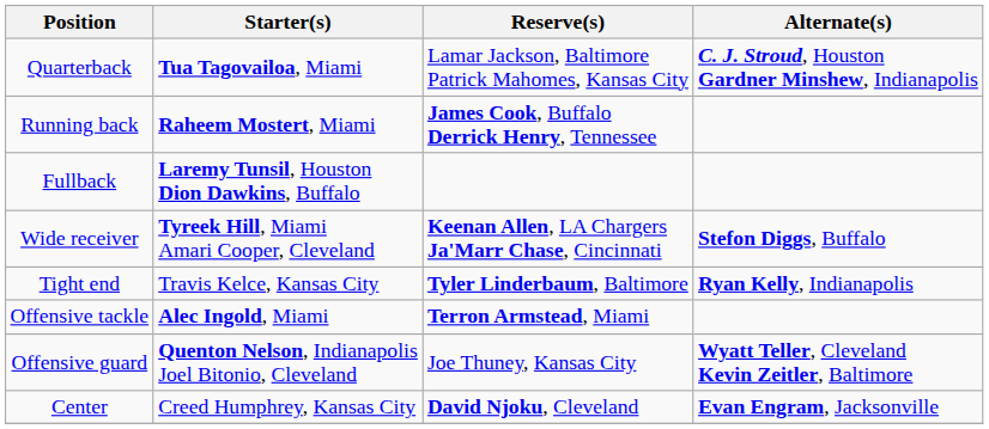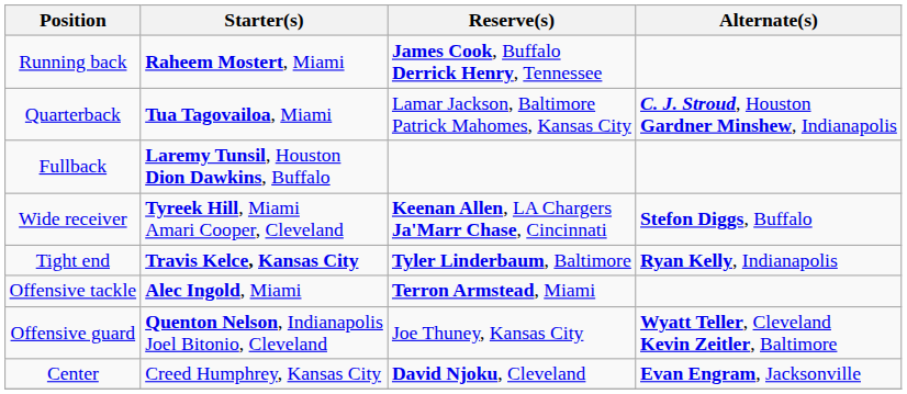 <table class="wikitable">
 <tr>
 <th>Position</th>
 <th>Starter(s)</th>
 <th>Reserve(s)</th>
 <th>Alternate(s)</th>
 </tr>
 <tr>
+<td style="text-align:center"><a href='#'>Running back</a></td>
+<td> <strong><a href='#'>Raheem Mostert</a></strong>, <a href='#'>Miami</a></td>
+<td> <strong><a href='#'>James Cook</a></strong>, <a href='#'>Buffalo</a><br> <strong><a href='#'>Derrick Henry</a></strong>, <a href='#'>Tennessee</a></td>
+<td></td>
+</tr>
+<tr>
 <td style="text-align:center"><a href='#'>Quarterback</a></td>
 <td> <strong><a href='#'>Tua Tagovailoa</a></strong>, <a href='#'>Miami</a></td>
 <td> <a href='#'>Lamar Jackson</a>, <a href='#'>Baltimore</a><br> <a href='#'>Patrick Mahomes</a>, <a href='#'>Kansas City</a></td>
 <td> <strong><em><a href='#'>C. J. Stroud</a></em></strong>, <a href='#'>Houston</a><br> <strong><a href='#'>Gardner Minshew</a></strong>, <a href='#'>Indianapolis</a></td>
-</tr>
-<tr>
-<td style="text-align:center"><a href='#'>Running back</a></td>
-<td> <strong><a href='#'>Raheem Mostert</a></strong>, <a href='#'>Miami</a></td>
-<td> <strong><a href='#'>James Cook</a></strong>, <a href='#'>Buffalo</a><br> <strong><a href='#'>Derrick Henry</a></strong>, <a href='#'>Tennessee</a></td>
-<td></td>
 </tr>
 <tr>
 <td style="text-align:center"><a href='#'>Fullback</a></td>
 <td> <strong><a href='#'>Laremy Tunsil</a></strong>, <a href='#'>Houston</a><br> <strong><a href='#'>Dion Dawkins</a></strong>, <a href='#'>Buffalo</a></td>
 <td></td>
 <td></td>
 </tr>
 <tr>
 <td style="text-align:center"><a href='#'>Wide receiver</a></td>
 <td> <strong><a href='#'>Tyreek Hill</a></strong>, <a href='#'>Miami</a><br> <a href='#'>Amari Cooper</a>, <a href='#'>Cleveland</a></td>
 <td> <strong><a href='#'>Keenan Allen</a></strong>, <a href='#'>LA Chargers</a><br> <strong><a href='#'>Ja'Marr Chase</a></strong>, <a href='#'>Cincinnati</a></td>
 <td> <strong><a href='#'>Stefon Diggs</a></strong>, <a href='#'>Buffalo</a></td>
 </tr>
 <tr>
 <td style="text-align:center"><a href='#'>Tight end</a></td>
-<td> <a href='#'>Travis Kelce</a>, <a href='#'>Kansas City</a></td>
+<td><strong> <a href='#'>Travis Kelce</a>, <a href='#'>Kansas City</a></strong></td>
 <td> <strong><a href='#'>Tyler Linderbaum</a></strong>, <a href='#'>Baltimore</a></td>
 <td> <strong><a href='#'>Ryan Kelly</a></strong>, <a href='#'>Indianapolis</a></td>
 </tr>
 <tr>
 <td style="text-align:center":><a href='#'>Offensive tackle</a></td>
 <td> <strong><a href='#'>Alec Ingold</a></strong>, <a href='#'>Miami</a></td>
 <td> <strong><a href='#'>Terron Armstead</a></strong>, <a href='#'>Miami</a></td>
 <td></td>
 </tr>
 <tr>
 <td style="text-align:center":><a href='#'>Offensive guard</a></td>
 <td> <strong><a href='#'>Quenton Nelson</a></strong>, <a href='#'>Indianapolis</a><br> <a href='#'>Joel Bitonio</a>, <a href='#'>Cleveland</a></td>
 <td> <a href='#'>Joe Thuney</a>, <a href='#'>Kansas City</a></td>
 <td> <strong><a href='#'>Wyatt Teller</a></strong>, <a href='#'>Cleveland</a><br> <strong><a href='#'>Kevin Zeitler</a></strong>, <a href='#'>Baltimore</a></td>
 </tr>
 <tr>
 <td style="text-align:center":><a href='#'>Center</a></td>
 <td> <a href='#'>Creed Humphrey</a>, <a href='#'>Kansas City</a></td>
 <td> <strong><a href='#'>David Njoku</a></strong>, <a href='#'>Cleveland</a></td>
 <td> <strong><a href='#'>Evan Engram</a></strong>, <a href='#'>Jacksonville</a></td>
 </tr>
 <tr>
 </tr>
 </table>
